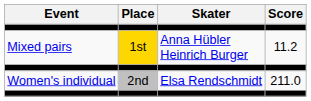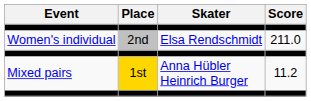 <table class=wikitable>
 <tr>
 <th>Event</th>
 <th>Place</th>
 <th>Skater</th>
 <th>Score</th>
+</tr>
+<tr bgcolor=black>
+<td></td>
+<td></td>
+<td></td>
+<td></td>
+</tr>
+<tr align=center>
+<td align=left><a href='#'>Women's individual</a></td>
+<td bgcolor=silver>2nd</td>
+<td align=left><a href='#'>Elsa Rendschmidt</a></td>
+<td>211.0</td>
 </tr>
 <tr bgcolor=black>
 <td></td>
 <td></td>
 <td></td>
 <td></td>
 </tr>
 <tr align=center>
 <td align=left><a href='#'>Mixed pairs</a></td>
 <td bgcolor=gold>1st</td>
 <td align=left><a href='#'>Anna Hübler</a> <br> <a href='#'>Heinrich Burger</a></td>
 <td>11.2</td>
 </tr>
 <tr bgcolor=black>
 <td></td>
 <td></td>
 <td></td>
 <td></td>
 </tr>
-<tr align=center>
-<td align=left><a href='#'>Women's individual</a></td>
-<td bgcolor=silver>2nd</td>
-<td align=left><a href='#'>Elsa Rendschmidt</a></td>
-<td>211.0</td>
-</tr>
-<tr bgcolor=black>
-<td></td>
-<td></td>
-<td></td>
-<td></td>
-</tr>
 </table>
